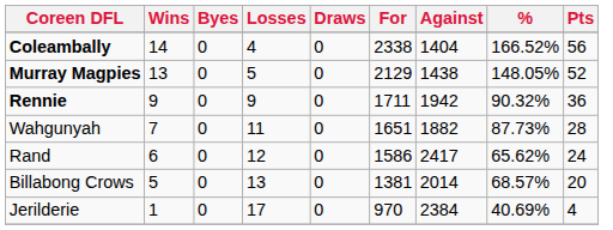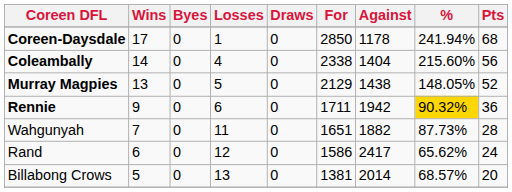 <table class="wikitable">
 <tr>
 <th style="color:crimson">Coreen DFL</th>
 <th style="color:crimson">Wins</th>
 <th style="color:crimson">Byes</th>
 <th style="color:crimson">Losses</th>
 <th style="color:crimson">Draws</th>
 <th style="color:crimson">For</th>
 <th style="color:crimson">Against</th>
 <th style="color:crimson">%</th>
 <th style="color:crimson">Pts</th>
 </tr>
 <tr>
 </tr>
 <tr>
 </tr>
 <tr>
+<td><strong>	Coreen-Daysdale	</strong></td>
+<td>17</td>
+<td>0</td>
+<td>1</td>
+<td>0</td>
+<td>2850</td>
+<td>1178</td>
+<td>241.94%</td>
+<td>68</td>
+</tr>
+<tr>
 <td><strong>	Coleambally	</strong></td>
 <td>14</td>
 <td>0</td>
 <td>4</td>
 <td>0</td>
 <td>2338</td>
 <td>1404</td>
-<td>166.52%</td>
+<td>215.60%</td>
 <td>56</td>
 </tr>
 <tr>
 <td><strong>	Murray Magpies	</strong></td>
 <td>13</td>
 <td>0</td>
 <td>5</td>
 <td>0</td>
 <td>2129</td>
 <td>1438</td>
 <td>148.05%</td>
 <td>52</td>
 </tr>
 <tr>
 <td><strong>	Rennie	</strong></td>
 <td>9</td>
 <td>0</td>
-<td>9</td>
+<td>6</td>
 <td>0</td>
 <td>1711</td>
 <td>1942</td>
-<td>90.32%</td>
+<td style="background: gold;">90.32%</td>
 <td>36</td>
 </tr>
 <tr>
 <td>Wahgunyah</td>
 <td>7</td>
 <td>0</td>
 <td>11</td>
 <td>0</td>
 <td>1651</td>
 <td>1882</td>
 <td>87.73%</td>
 <td>28</td>
 </tr>
 <tr>
 <td>Rand</td>
 <td>6</td>
 <td>0</td>
 <td>12</td>
 <td>0</td>
 <td>1586</td>
 <td>2417</td>
 <td>65.62%</td>
 <td>24</td>
 </tr>
 <tr>
 <td>Billabong Crows</td>
 <td>5</td>
 <td>0</td>
 <td>13</td>
 <td>0</td>
 <td>1381</td>
 <td>2014</td>
 <td>68.57%</td>
 <td>20</td>
 </tr>
 <tr>
-<td>Jerilderie</td>
-<td>1</td>
-<td>0</td>
-<td>17</td>
-<td>0</td>
-<td>970</td>
-<td>2384</td>
-<td>40.69%</td>
-<td>4</td>
-</tr>
-<tr>
 </tr>
 </table>
